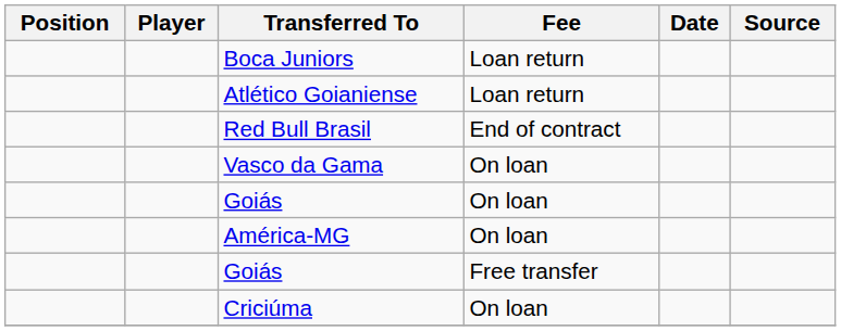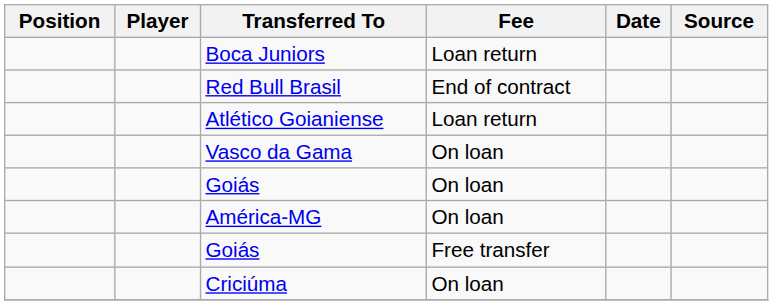 <table class="wikitable sortable" style="width:90%; text-align:center; font-size:95%; text-align:left;">
 <tr>
 <th>Position</th>
 <th>Player</th>
 <th>Transferred To</th>
 <th>Fee</th>
 <th>Date</th>
 <th>Source</th>
 </tr>
 <tr>
 <td></td>
 <td></td>
 <td><a href='#'>Boca Juniors</a></td>
 <td>Loan return</td>
 <td></td>
 <td></td>
 </tr>
 <tr>
 <td></td>
 <td></td>
-<td><a href='#'>Atlético Goianiense</a></td>
-<td>Loan return</td>
+<td><a href='#'>Red Bull Brasil</a></td>
+<td>End of contract</td>
 <td></td>
 <td></td>
 </tr>
 <tr>
 <td></td>
 <td></td>
-<td><a href='#'>Red Bull Brasil</a></td>
-<td>End of contract</td>
+<td><a href='#'>Atlético Goianiense</a></td>
+<td>Loan return</td>
 <td></td>
 <td></td>
 </tr>
 <tr>
 <td></td>
 <td></td>
 <td><a href='#'>Vasco da Gama</a></td>
 <td>On loan</td>
 <td></td>
 <td></td>
 </tr>
 <tr>
 <td></td>
 <td></td>
 <td><a href='#'>Goiás</a></td>
 <td>On loan</td>
 <td></td>
 <td></td>
 </tr>
 <tr>
 <td></td>
 <td></td>
 <td><a href='#'>América-MG</a></td>
 <td>On loan</td>
 <td></td>
 <td></td>
 </tr>
 <tr>
 <td></td>
 <td></td>
 <td><a href='#'>Goiás</a></td>
 <td>Free transfer</td>
 <td></td>
 <td></td>
 </tr>
 <tr>
 <td></td>
 <td></td>
 <td><a href='#'>Criciúma</a></td>
 <td>On loan</td>
 <td></td>
 <td></td>
 </tr>
 <tr>
 </tr>
 </table>
